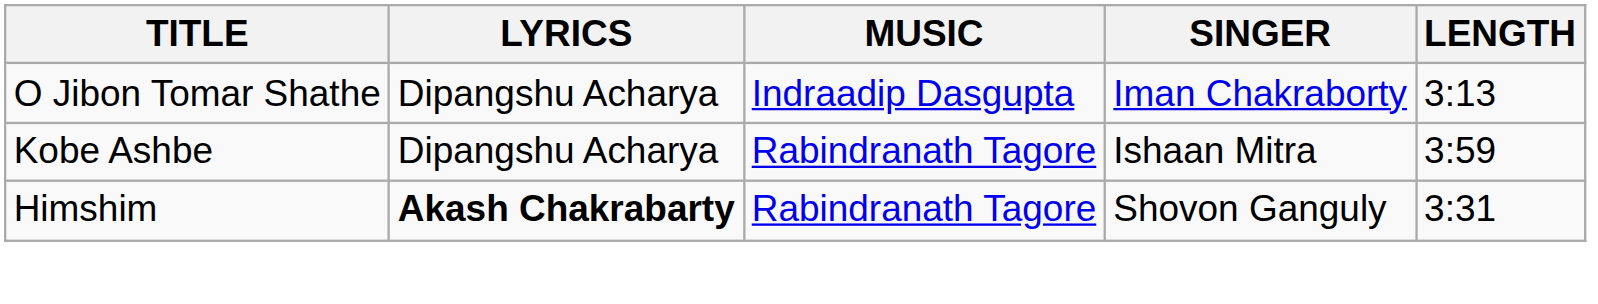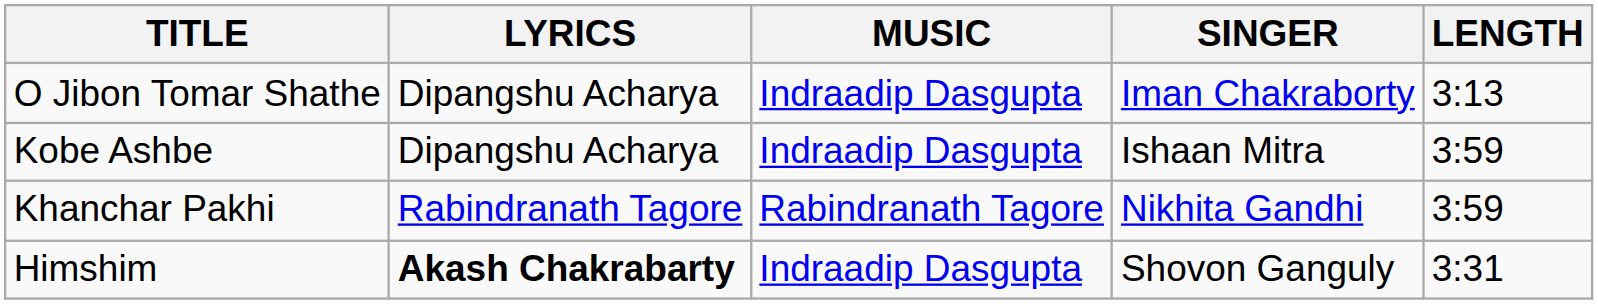 <table class="wikitable">
 <tr>
 <th>TITLE</th>
 <th>LYRICS</th>
 <th>MUSIC</th>
 <th>SINGER</th>
 <th>LENGTH</th>
 </tr>
 <tr>
 <td>O Jibon Tomar Shathe</td>
 <td>Dipangshu Acharya</td>
 <td><a href='#'>Indraadip Dasgupta</a></td>
 <td><a href='#'>Iman Chakraborty</a></td>
 <td>3:13</td>
 </tr>
 <tr>
 <td>Kobe Ashbe</td>
 <td>Dipangshu Acharya</td>
+<td><a href='#'>Indraadip Dasgupta</a></td>
+<td>Ishaan Mitra</td>
+<td>3:59</td>
+</tr>
+<tr>
+<td>Khanchar Pakhi</td>
 <td><a href='#'>Rabindranath Tagore</a></td>
-<td>Ishaan Mitra</td>
+<td><a href='#'>Rabindranath Tagore</a></td>
+<td><a href='#'>Nikhita Gandhi</a></td>
 <td>3:59</td>
 </tr>
 <tr>
 <td>Himshim</td>
 <td><strong>Akash Chakrabarty</strong></td>
-<td><a href='#'>Rabindranath Tagore</a></td>
+<td><a href='#'>Indraadip Dasgupta</a></td>
 <td>Shovon Ganguly</td>
 <td>3:31</td>
 </tr>
 </table>
